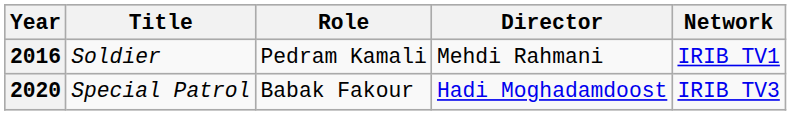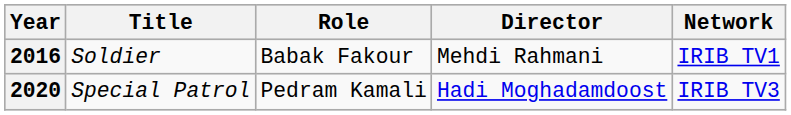 <table class="wikitable plainrowheaders sortable"  style=font-size:100%>
 <tr>
 <th scope="col">Year</th>
 <th scope="col">Title</th>
 <th scope="col">Role</th>
 <th scope="col">Director</th>
 <th scope="col" class="unsortable">Network</th>
 </tr>
 <tr>
 <th scope=row>2016</th>
 <td><em>Soldier</em></td>
-<td>Pedram Kamali</td>
+<td>Babak Fakour</td>
 <td>Mehdi Rahmani</td>
 <td><a href='#'>IRIB TV1</a></td>
 </tr>
 <tr>
 <th scope=row>2020</th>
 <td><em>Special Patrol</em></td>
-<td>Babak Fakour</td>
+<td>Pedram Kamali</td>
 <td><a href='#'>Hadi Moghadamdoost</a></td>
 <td><a href='#'>IRIB TV3</a></td>
 </tr>
 </table>
